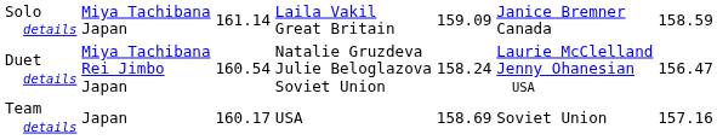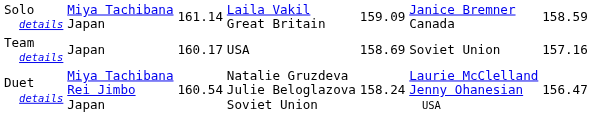 <table>
 <tr>
 <td>Solo<br>   <small><em><a href='#'>details</a></em></small></td>
 <td><a href='#'>Miya Tachibana</a><br> Japan</td>
 <td>161.14</td>
 <td><a href='#'>Laila Vakil</a><br> Great Britain</td>
 <td>159.09</td>
 <td><a href='#'>Janice Bremner</a><br> Canada</td>
 <td>158.59</td>
 </tr>
 <tr>
+<td>Team<br>   <small><em><a href='#'>details</a></em></small></td>
+<td> Japan</td>
+<td>160.17</td>
+<td> USA</td>
+<td>158.69</td>
+<td> Soviet Union</td>
+<td>157.16</td>
+</tr>
+<tr>
 <td>Duet<br>   <small><em><a href='#'>details</a></em></small></td>
 <td><a href='#'>Miya Tachibana</a><br><a href='#'>Rei Jimbo</a><br> Japan</td>
 <td>160.54</td>
 <td>Natalie Gruzdeva<br>Julie Beloglazova<br> Soviet Union</td>
 <td>158.24</td>
 <td><a href='#'>Laurie McClelland</a> <br> <a href='#'>Jenny Ohanesian</a> <small><br>   USA </small></td>
 <td>156.47</td>
 </tr>
 <tr>
-<td>Team<br>   <small><em><a href='#'>details</a></em></small></td>
-<td> Japan</td>
-<td>160.17</td>
-<td> USA</td>
-<td>158.69</td>
-<td> Soviet Union</td>
-<td>157.16</td>
-</tr>
-<tr>
 </tr>
 </table>
